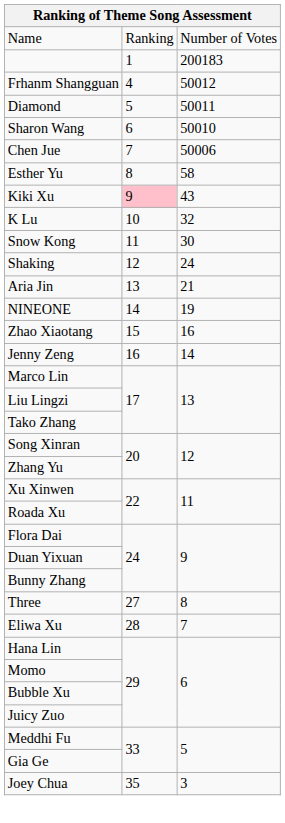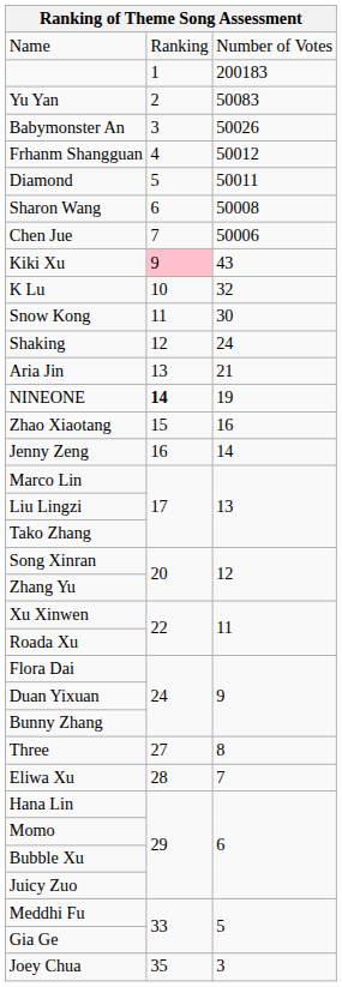 <table class="wikitable">
 <tr>
 <th colspan="3">Ranking of Theme Song Assessment</th>
 </tr>
 <tr>
 <td>Name</td>
 <td>Ranking</td>
 <td>Number of Votes</td>
 </tr>
 <tr>
 <td></td>
 <td>1</td>
 <td>200183</td>
 </tr>
 <tr>
+<td>Yu Yan</td>
+<td>2</td>
+<td>50083</td>
+</tr>
+<tr>
+<td>Babymonster An</td>
+<td>3</td>
+<td>50026</td>
+</tr>
+<tr>
 <td>Frhanm Shangguan</td>
 <td>4</td>
 <td>50012</td>
 </tr>
 <tr>
 <td>Diamond</td>
 <td>5</td>
 <td>50011</td>
 </tr>
 <tr>
 <td>Sharon Wang</td>
 <td>6</td>
-<td>50010</td>
+<td>50008</td>
 </tr>
 <tr>
 <td>Chen Jue</td>
 <td>7</td>
 <td>50006</td>
-</tr>
-<tr>
-<td>Esther Yu</td>
-<td>8</td>
-<td>58</td>
 </tr>
 <tr>
 <td>Kiki Xu</td>
 <td style="background: pink;">9</td>
 <td>43</td>
 </tr>
 <tr>
 <td>K Lu</td>
 <td>10</td>
 <td>32</td>
 </tr>
 <tr>
 <td>Snow Kong</td>
 <td>11</td>
 <td>30</td>
 </tr>
 <tr>
 <td>Shaking</td>
 <td>12</td>
 <td>24</td>
 </tr>
 <tr>
 <td>Aria Jin</td>
 <td>13</td>
 <td>21</td>
 </tr>
 <tr>
 <td>NINEONE</td>
-<td>14</td>
+<td><strong>14</strong></td>
 <td>19</td>
 </tr>
 <tr>
 <td>Zhao Xiaotang</td>
 <td>15</td>
 <td>16</td>
 </tr>
 <tr>
 <td>Jenny Zeng</td>
 <td>16</td>
 <td>14</td>
 </tr>
 <tr>
 <td>Marco Lin</td>
 <td rowspan="3">17</td>
 <td rowspan="3">13</td>
 </tr>
 <tr>
 <td>Liu Lingzi</td>
 </tr>
 <tr>
 <td>Tako Zhang</td>
 </tr>
 <tr>
 <td>Song Xinran</td>
 <td rowspan="2">20</td>
 <td rowspan="2">12</td>
 </tr>
 <tr>
 <td>Zhang Yu</td>
 </tr>
 <tr>
 <td>Xu Xinwen</td>
 <td rowspan="2">22</td>
 <td rowspan="2">11</td>
 </tr>
 <tr>
 <td>Roada Xu</td>
 </tr>
 <tr>
 <td>Flora Dai</td>
 <td rowspan="3">24</td>
 <td rowspan="3">9</td>
 </tr>
 <tr>
 <td>Duan Yixuan</td>
 </tr>
 <tr>
 <td>Bunny Zhang</td>
 </tr>
 <tr>
 <td>Three</td>
 <td>27</td>
 <td>8</td>
 </tr>
 <tr>
 <td>Eliwa Xu</td>
 <td>28</td>
 <td>7</td>
 </tr>
 <tr>
 <td>Hana Lin</td>
 <td rowspan="4">29</td>
 <td rowspan="4">6</td>
 </tr>
 <tr>
 <td>Momo</td>
 </tr>
 <tr>
 <td>Bubble Xu</td>
 </tr>
 <tr>
 <td>Juicy Zuo</td>
 </tr>
 <tr>
 <td>Meddhi Fu</td>
 <td rowspan="2">33</td>
 <td rowspan="2">5</td>
 </tr>
 <tr>
 <td>Gia Ge</td>
 </tr>
 <tr>
 <td>Joey Chua</td>
 <td>35</td>
 <td>3</td>
 </tr>
 </table>
